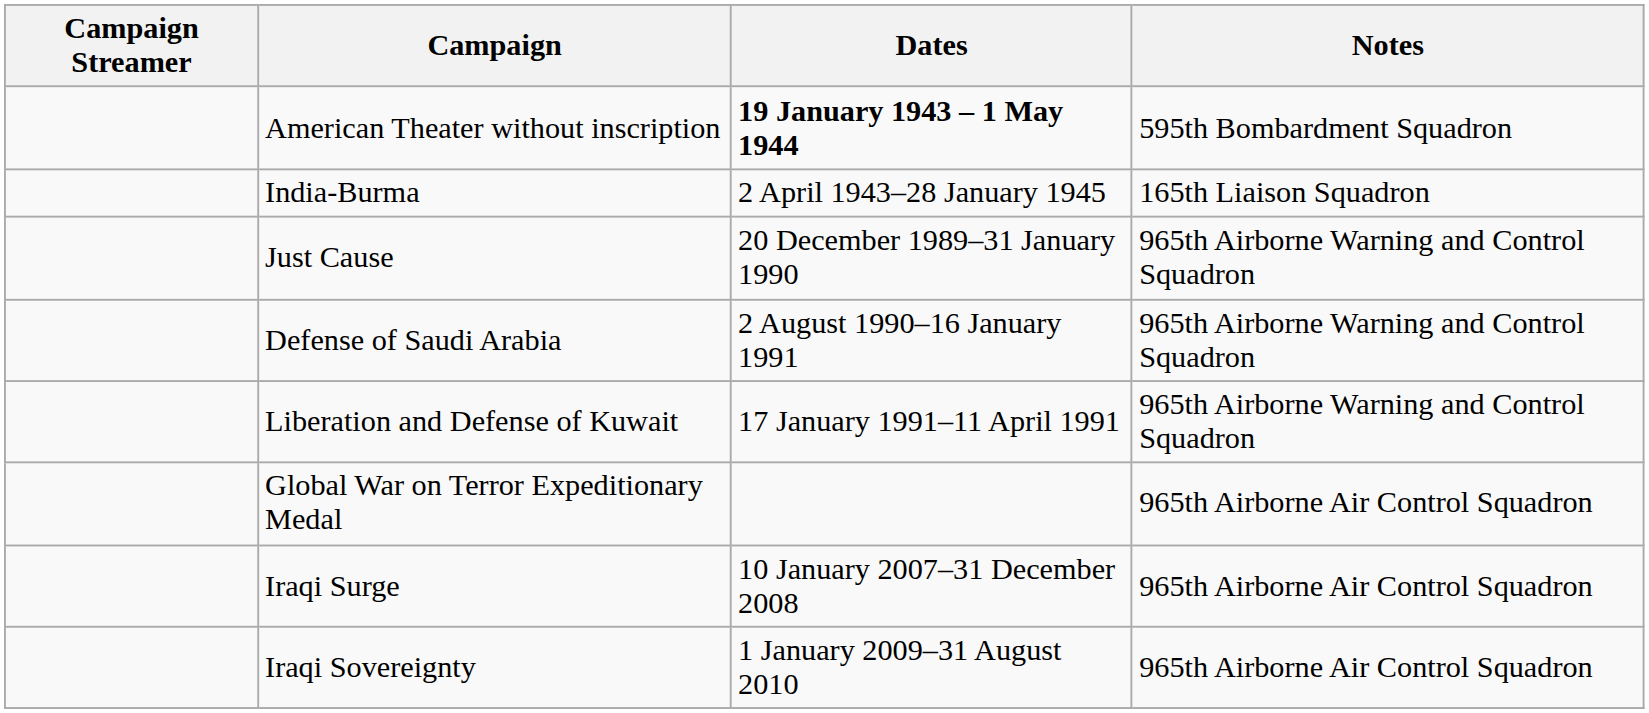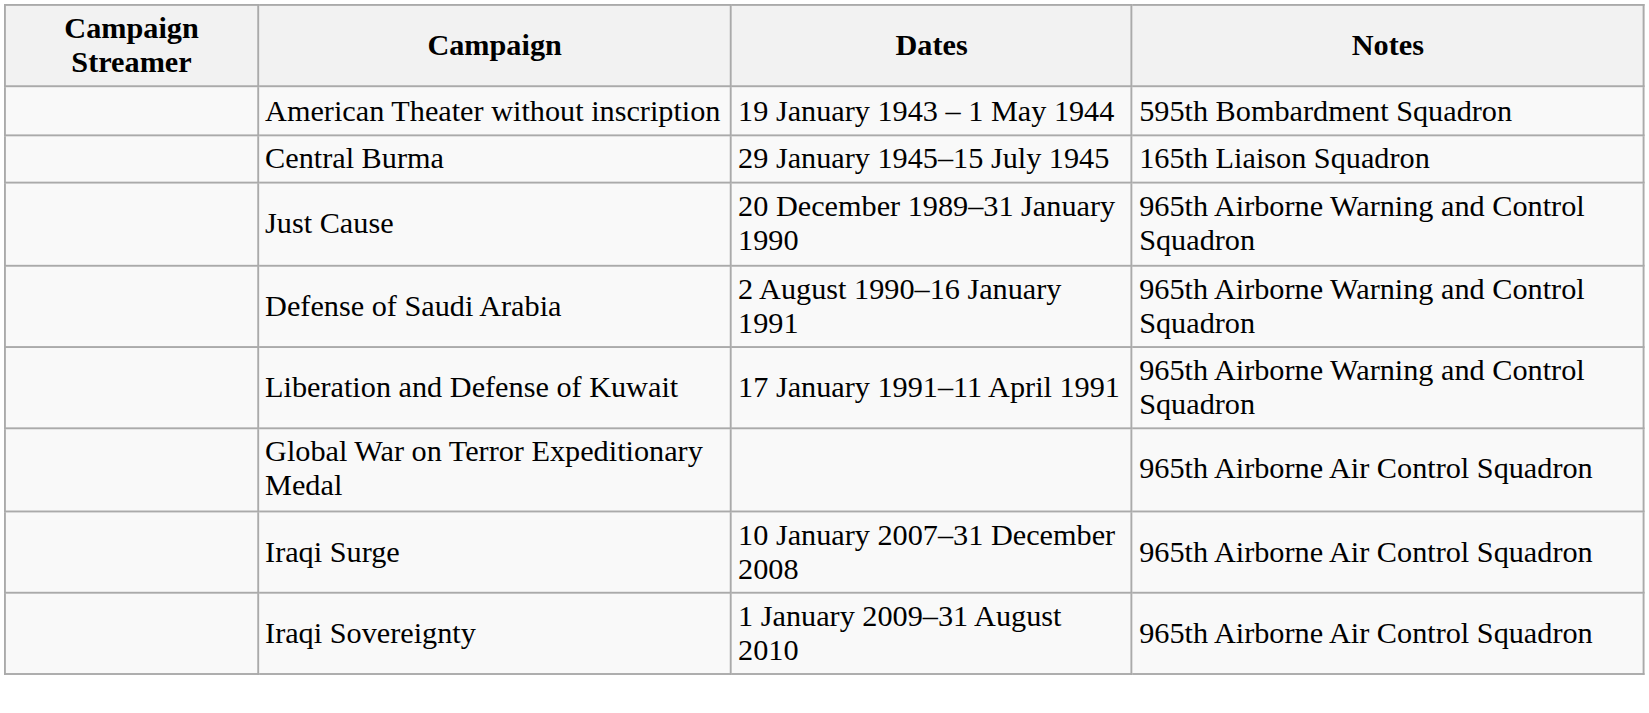 <table class="wikitable">
 <tr style="background:#efefef;">
 <th>Campaign Streamer</th>
 <th>Campaign</th>
 <th>Dates</th>
 <th>Notes</th>
 </tr>
 <tr>
 <td></td>
 <td>American Theater without inscription</td>
-<td><strong>19 January 1943 – 1 May 1944</strong></td>
+<td>19 January 1943 – 1 May 1944</td>
 <td>595th Bombardment Squadron</td>
 </tr>
 <tr>
 <td></td>
-<td>India-Burma</td>
-<td>2 April 1943–28 January 1945</td>
+<td>Central Burma</td>
+<td>29 January 1945–15 July 1945</td>
 <td>165th Liaison Squadron</td>
 </tr>
 <tr>
 <td></td>
 <td>Just Cause</td>
 <td>20 December 1989–31 January 1990</td>
 <td>965th Airborne Warning and Control Squadron</td>
 </tr>
 <tr>
 <td></td>
 <td>Defense of Saudi Arabia</td>
 <td>2 August 1990–16 January 1991</td>
 <td>965th Airborne Warning and Control Squadron</td>
 </tr>
 <tr>
 <td></td>
 <td>Liberation and Defense of Kuwait</td>
 <td>17 January 1991–11 April 1991</td>
 <td>965th Airborne Warning and Control Squadron</td>
 </tr>
 <tr>
 <td></td>
 <td>Global War on Terror Expeditionary Medal</td>
 <td></td>
 <td>965th Airborne Air Control Squadron</td>
 </tr>
 <tr>
 <td></td>
 <td>Iraqi Surge</td>
 <td>10 January 2007–31 December 2008</td>
 <td>965th Airborne Air Control Squadron</td>
 </tr>
 <tr>
 <td></td>
 <td>Iraqi Sovereignty</td>
 <td>1 January 2009–31 August 2010</td>
 <td>965th Airborne Air Control Squadron</td>
 </tr>
 </table>
